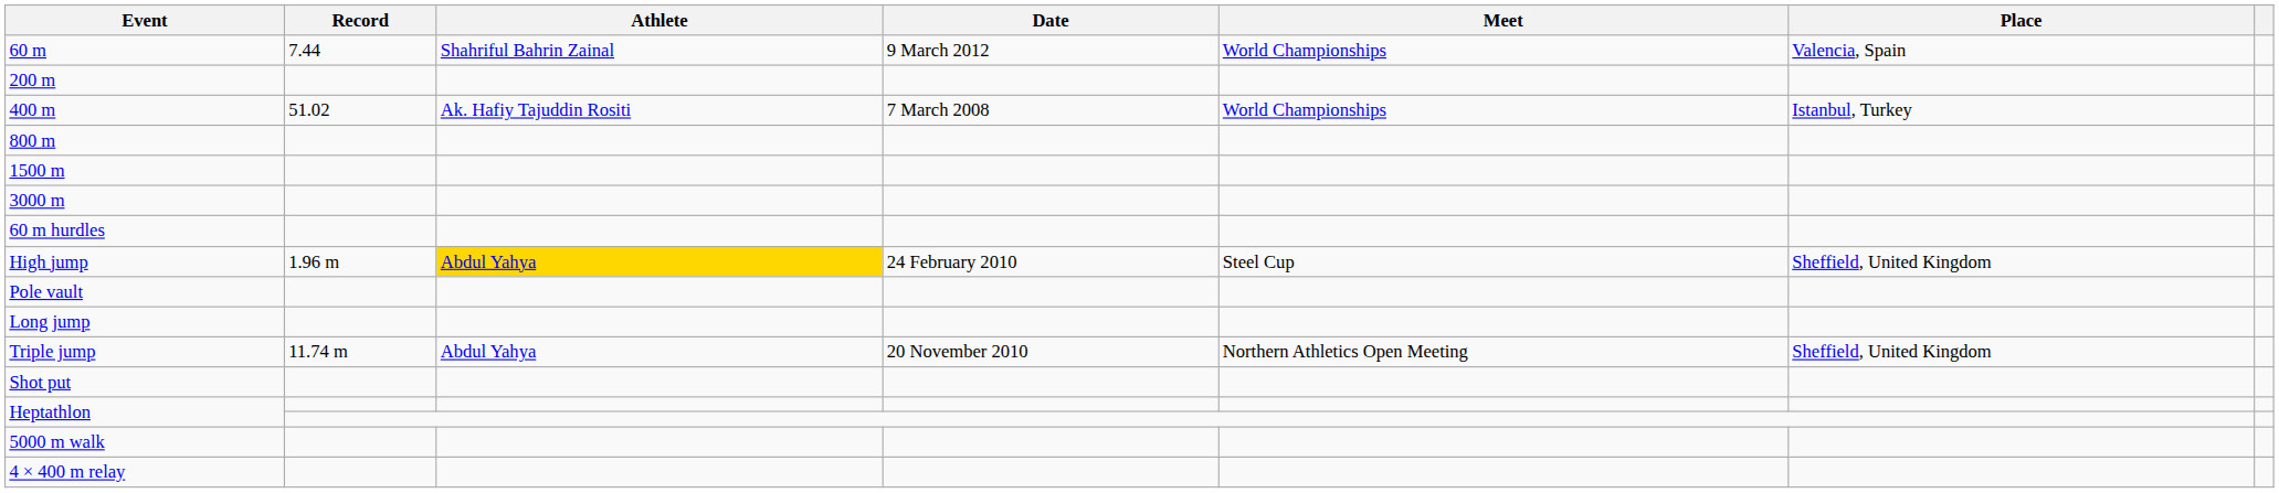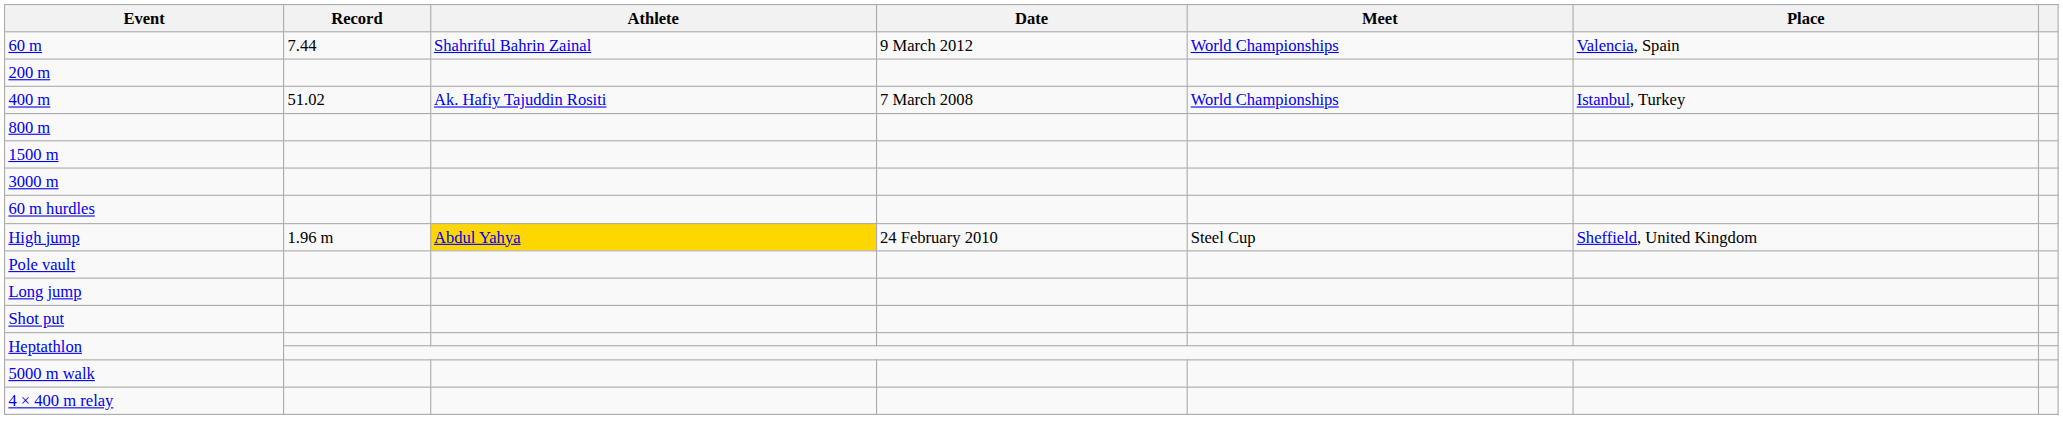 <table class="wikitable" style="font-size:95%; width: 95%;">
 <tr>
 <th>Event</th>
 <th>Record</th>
 <th>Athlete</th>
 <th>Date</th>
 <th>Meet</th>
 <th>Place</th>
 <th></th>
 </tr>
 <tr>
 <td><a href='#'>60 m</a></td>
 <td>7.44</td>
 <td><a href='#'>Shahriful Bahrin Zainal</a></td>
 <td>9 March 2012</td>
 <td><a href='#'>World Championships</a></td>
 <td><a href='#'>Valencia</a>, Spain</td>
 <td></td>
 </tr>
 <tr>
 <td><a href='#'>200 m</a></td>
 <td></td>
 <td></td>
 <td></td>
 <td></td>
 <td></td>
 <td></td>
 </tr>
 <tr>
 <td><a href='#'>400 m</a></td>
 <td>51.02</td>
 <td><a href='#'>Ak. Hafiy Tajuddin Rositi</a></td>
 <td>7 March 2008</td>
 <td><a href='#'>World Championships</a></td>
 <td><a href='#'>Istanbul</a>, Turkey</td>
 <td></td>
 </tr>
 <tr>
 <td><a href='#'>800 m</a></td>
 <td></td>
 <td></td>
 <td></td>
 <td></td>
 <td></td>
 <td></td>
 </tr>
 <tr>
 <td><a href='#'>1500 m</a></td>
 <td></td>
 <td></td>
 <td></td>
 <td></td>
 <td></td>
 <td></td>
 </tr>
 <tr>
 <td><a href='#'>3000 m</a></td>
 <td></td>
 <td></td>
 <td></td>
 <td></td>
 <td></td>
 <td></td>
 </tr>
 <tr>
 <td><a href='#'>60 m hurdles</a></td>
 <td></td>
 <td></td>
 <td></td>
 <td></td>
 <td></td>
 <td></td>
 </tr>
 <tr>
 <td><a href='#'>High jump</a></td>
 <td>1.96 m</td>
 <td style="background: gold;"><a href='#'>Abdul Yahya</a></td>
 <td>24 February 2010</td>
 <td>Steel Cup</td>
 <td><a href='#'>Sheffield</a>, United Kingdom</td>
 <td></td>
 </tr>
 <tr>
 <td><a href='#'>Pole vault</a></td>
 <td></td>
 <td></td>
 <td></td>
 <td></td>
 <td></td>
 <td></td>
 </tr>
 <tr>
 <td><a href='#'>Long jump</a></td>
 <td></td>
 <td></td>
 <td></td>
 <td></td>
 <td></td>
 <td></td>
 </tr>
 <tr>
-<td><a href='#'>Triple jump</a></td>
-<td>11.74 m</td>
-<td><a href='#'>Abdul Yahya</a></td>
-<td>20 November 2010</td>
-<td>Northern Athletics Open Meeting</td>
-<td><a href='#'>Sheffield</a>, United Kingdom</td>
-<td></td>
-</tr>
-<tr>
 <td><a href='#'>Shot put</a></td>
 <td></td>
 <td></td>
 <td></td>
 <td></td>
 <td></td>
 <td></td>
 </tr>
 <tr>
 <td rowspan=2><a href='#'>Heptathlon</a></td>
 <td></td>
 <td></td>
 <td></td>
 <td></td>
 <td></td>
 <td></td>
 </tr>
 <tr>
 <td colspan=5></td>
 <td></td>
 </tr>
 <tr>
 <td><a href='#'>5000 m walk</a></td>
 <td></td>
 <td></td>
 <td></td>
 <td></td>
 <td></td>
 <td></td>
 </tr>
 <tr>
 <td><a href='#'>4 × 400 m relay</a></td>
 <td></td>
 <td></td>
 <td></td>
 <td></td>
 <td></td>
 <td></td>
 </tr>
 </table>
